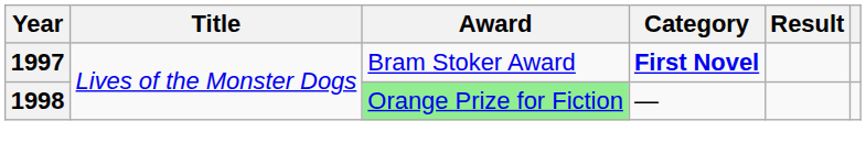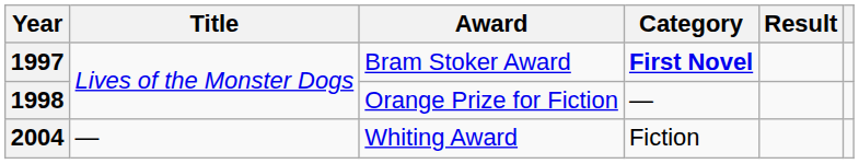 <table class="wikitable sortable">
 <tr>
 <th>Year</th>
 <th>Title</th>
 <th>Award</th>
 <th>Category</th>
 <th>Result</th>
 <th></th>
 </tr>
 <tr>
 <th>1997</th>
 <td rowspan="2"><em><a href='#'>Lives of the Monster Dogs</a></em></td>
 <td><a href='#'>Bram Stoker Award</a></td>
 <td><strong><a href='#'>First Novel</a></strong></td>
 <td></td>
 <td></td>
 </tr>
 <tr>
 <th>1998</th>
-<td style="background: lightgreen;"><a href='#'>Orange Prize for Fiction</a></td>
+<td><a href='#'>Orange Prize for Fiction</a></td>
 <td>—</td>
 <td></td>
 <td></td>
 </tr>
+<tr>
+<th>2004</th>
+<td>—</td>
+<td><a href='#'>Whiting Award</a></td>
+<td>Fiction</td>
+<td></td>
+<td></td>
+</tr>
 </table>
